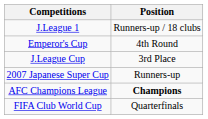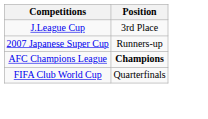 <table class="wikitable" style="text-align:center;">
 <tr>
 <th>Competitions</th>
 <th>Position</th>
-</tr>
-<tr>
-<td><a href='#'>J.League 1</a></td>
-<td>Runners-up / 18 clubs</td>
-</tr>
-<tr>
-<td><a href='#'>Emperor's Cup</a></td>
-<td>4th Round</td>
 </tr>
 <tr>
 <td><a href='#'>J.League Cup</a></td>
 <td>3rd Place</td>
 </tr>
 <tr>
 <td><a href='#'>2007 Japanese Super Cup</a></td>
 <td>Runners-up</td>
 </tr>
 <tr>
 <td><a href='#'>AFC Champions League</a></td>
 <td><strong>Champions</strong></td>
 </tr>
 <tr>
 <td><a href='#'>FIFA Club World Cup</a></td>
 <td>Quarterfinals</td>
 </tr>
 </table>
